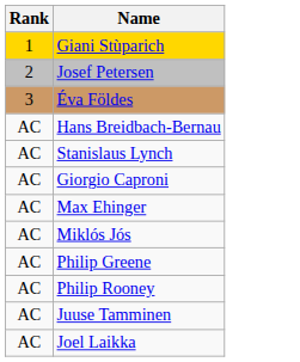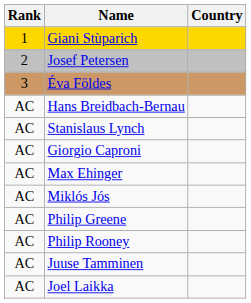 <table class="wikitable sortable" style="text-align:center">
 <tr>
 <th>Rank</th>
 <th>Name</th>
+<th>Country</th>
 </tr>
 <tr bgcolor=gold>
 <td>1</td>
 <td align="left"><a href='#'>Giani Stùparich</a></td>
+<td align="left"></td>
 </tr>
 <tr bgcolor=silver>
 <td>2</td>
 <td align="left"><a href='#'>Josef Petersen</a></td>
+<td align="left"></td>
 </tr>
 <tr bgcolor=#CC9966>
 <td>3</td>
 <td align="left"><a href='#'>Éva Földes</a></td>
+<td align="left"></td>
 </tr>
 <tr>
 <td>AC</td>
 <td align="left"><a href='#'>Hans Breidbach-Bernau</a></td>
+<td align="left"></td>
 </tr>
 <tr>
 <td>AC</td>
 <td align="left"><a href='#'>Stanislaus Lynch</a></td>
+<td align="left"></td>
 </tr>
 <tr>
 <td>AC</td>
 <td align="left"><a href='#'>Giorgio Caproni</a></td>
+<td align="left"></td>
 </tr>
 <tr>
 <td>AC</td>
 <td align="left"><a href='#'>Max Ehinger</a></td>
+<td align="left"></td>
 </tr>
 <tr>
 <td>AC</td>
 <td align="left"><a href='#'>Miklós Jós</a></td>
+<td align="left"></td>
 </tr>
 <tr>
 <td>AC</td>
 <td align="left"><a href='#'>Philip Greene</a></td>
+<td align="left"></td>
 </tr>
 <tr>
 <td>AC</td>
 <td align="left"><a href='#'>Philip Rooney</a></td>
+<td align="left"></td>
 </tr>
 <tr>
 <td>AC</td>
 <td align="left"><a href='#'>Juuse Tamminen</a></td>
+<td align="left"></td>
 </tr>
 <tr>
 <td>AC</td>
 <td align="left"><a href='#'>Joel Laikka</a></td>
+<td align="left"></td>
 </tr>
 </table>
